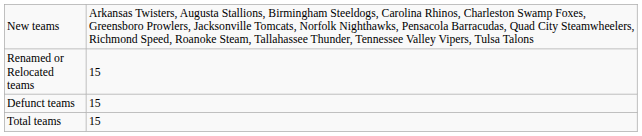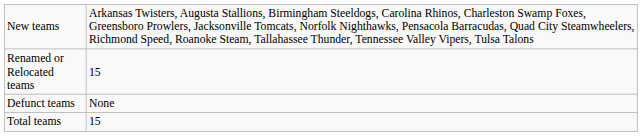 <table class="wikitable">
 <tr>
 <td>New teams</td>
 <td>Arkansas Twisters, Augusta Stallions, Birmingham Steeldogs, Carolina Rhinos, Charleston Swamp Foxes, Greensboro Prowlers, Jacksonville Tomcats, Norfolk Nighthawks, Pensacola Barracudas, Quad City Steamwheelers, Richmond Speed, Roanoke Steam, Tallahassee Thunder, Tennessee Valley Vipers, Tulsa Talons</td>
 </tr>
 <tr>
 <td>Renamed or Relocated teams</td>
 <td>15</td>
 </tr>
 <tr>
 <td>Defunct teams</td>
-<td>15</td>
+<td>None</td>
 </tr>
 <tr>
 <td>Total teams</td>
 <td>15</td>
 </tr>
 </table>
